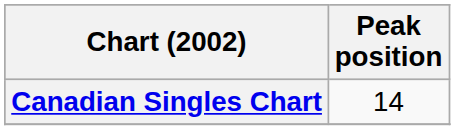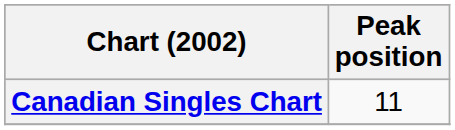 <table class="wikitable sortable plainrowheaders" style="text-align:center">
 <tr>
 <th>Chart (2002)</th>
 <th>Peak<br>position</th>
 </tr>
 <tr>
 <th scope="row"><a href='#'>Canadian Singles Chart</a></th>
-<td style="text-align:center;">14</td>
+<td style="text-align:center;">11</td>
 </tr>
 <tr>
 </tr>
 <tr>
 </tr>
 <tr>
 </tr>
 <tr>
 </tr>
 <tr>
 </tr>
 <tr>
 </tr>
 <tr>
 </tr>
 <tr>
 </tr>
 <tr>
 </tr>
 <tr>
 </tr>
 </table>
